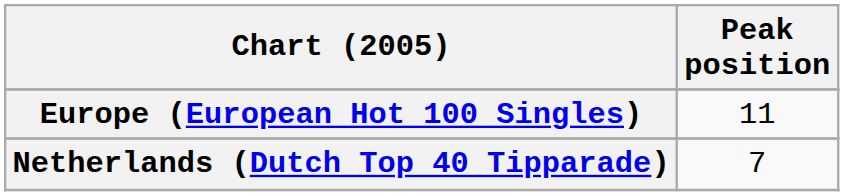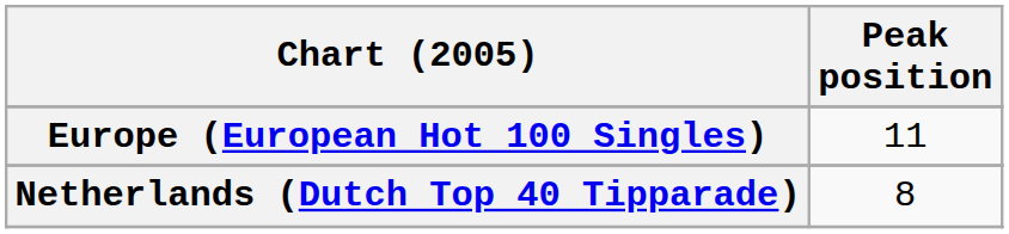 <table class="wikitable sortable plainrowheaders" style="text-align:center">
 <tr>
 <th scope="col">Chart (2005)</th>
 <th scope="col">Peak<br>position</th>
 </tr>
 <tr>
 </tr>
 <tr>
 </tr>
 <tr>
 </tr>
 <tr>
 </tr>
 <tr>
 </tr>
 <tr>
 <th scope="row">Europe (<a href='#'>European Hot 100 Singles</a>)</th>
 <td>11</td>
 </tr>
 <tr>
 </tr>
 <tr>
 </tr>
 <tr>
 <th scope="row">Netherlands (<a href='#'>Dutch Top 40 Tipparade</a>)</th>
-<td>7</td>
+<td>8</td>
 </tr>
 <tr>
 </tr>
 <tr>
 </tr>
 <tr>
 </tr>
 <tr>
 </tr>
 <tr>
 </tr>
 <tr>
 </tr>
 </table>
